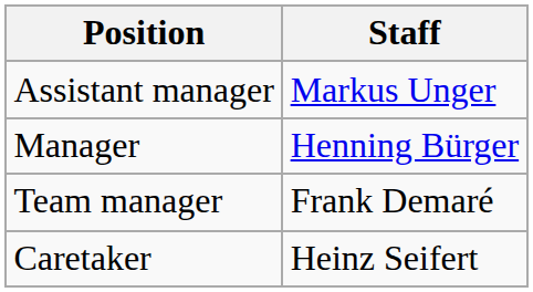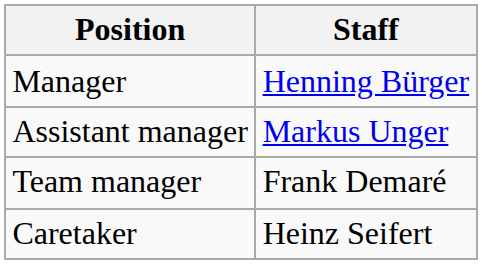 <table class="wikitable">
 <tr>
 <th>Position</th>
 <th>Staff</th>
 </tr>
 <tr>
+<td>Manager</td>
+<td><a href='#'>Henning Bürger</a></td>
+</tr>
+<tr>
 <td>Assistant manager</td>
 <td><a href='#'>Markus Unger</a></td>
-</tr>
-<tr>
-<td>Manager</td>
-<td><a href='#'>Henning Bürger</a></td>
 </tr>
 <tr>
 <td>Team manager</td>
 <td>Frank Demaré</td>
 </tr>
 <tr>
 <td>Caretaker</td>
 <td>Heinz Seifert</td>
 </tr>
 </table>
